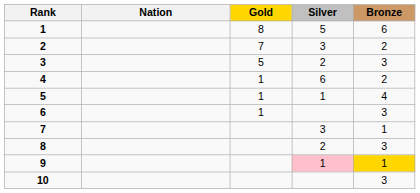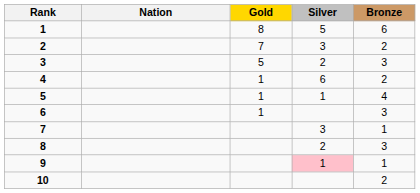 <table class="wikitable collapsible autocollapse plainrowheaders" width=70.5% style="text-align:center;">
 <tr style="background-color:#EDEDED;">
 <th width=100px class="hintergrundfarbe5">Rank</th>
 <th width=200px class="hintergrundfarbe6">Nation</th>
 <th style="background:    gold; width:15%">Gold</th>
 <th style="background:  silver; width:15%">Silver</th>
 <th style="background: #CC9966; width:15%">Bronze</th>
 </tr>
 <tr>
 <td><strong>1</strong></td>
 <td align=left></td>
 <td>8</td>
 <td>5</td>
 <td>6</td>
 </tr>
 <tr>
 <td><strong>2</strong></td>
 <td align=left></td>
 <td>7</td>
 <td>3</td>
 <td>2</td>
 </tr>
 <tr>
 <td><strong>3</strong></td>
 <td align=left></td>
 <td>5</td>
 <td>2</td>
 <td>3</td>
 </tr>
 <tr>
 <td><strong>4</strong></td>
 <td align=left></td>
 <td>1</td>
 <td>6</td>
 <td>2</td>
 </tr>
 <tr>
 <td><strong>5</strong></td>
 <td align=left></td>
 <td>1</td>
 <td>1</td>
 <td>4</td>
 </tr>
 <tr>
 <td><strong>6</strong></td>
 <td align=left></td>
 <td>1</td>
 <td></td>
 <td>3</td>
 </tr>
 <tr>
 <td><strong>7</strong></td>
 <td align=left></td>
 <td></td>
 <td>3</td>
 <td>1</td>
 </tr>
 <tr>
 <td><strong>8</strong></td>
 <td align=left></td>
 <td></td>
 <td>2</td>
 <td>3</td>
 </tr>
 <tr>
 <td><strong>9</strong></td>
 <td align=left></td>
 <td></td>
 <td style="background: pink;">1</td>
-<td style="background: gold;">1</td>
+<td>1</td>
 </tr>
 <tr>
 <td><strong>10</strong></td>
 <td align=left></td>
 <td></td>
 <td></td>
-<td>3</td>
+<td>2</td>
 </tr>
 </table>
